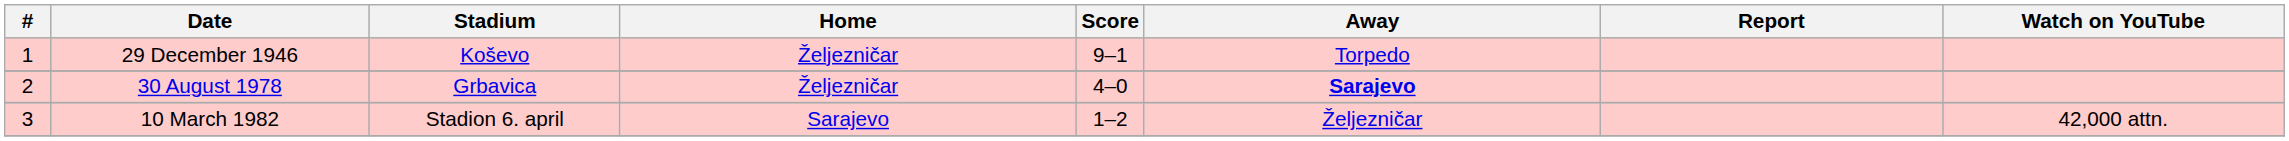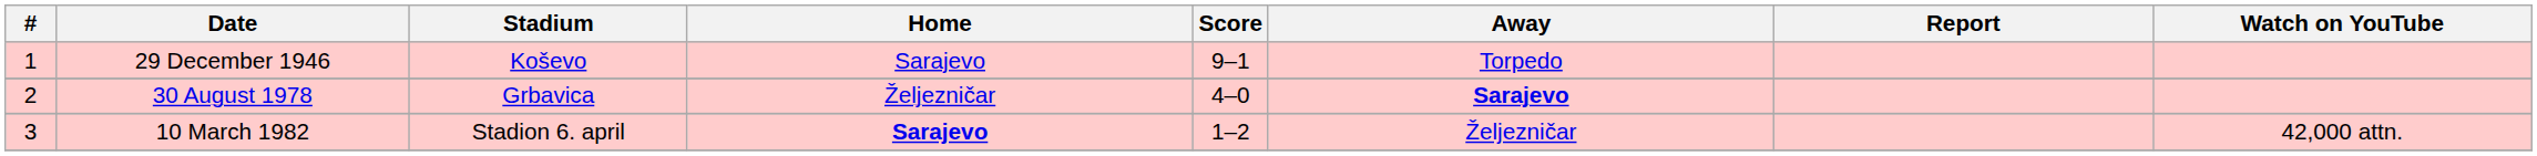 <table class="wikitable" style="font-size: 90%" width=100%>
 <tr>
 <th width=2%>#</th>
 <th width=14%>Date</th>
 <th width=11%>Stadium</th>
 <th width=20%>Home</th>
 <th width=3%>Score</th>
 <th width=20%>Away</th>
 <th width=15%>Report</th>
 <th width=15%>Watch on YouTube</th>
 </tr>
 <tr style="background:#ffcccc;">
 <td align=center>1</td>
 <td align=center>29 December 1946</td>
 <td align=center><a href='#'>Koševo</a></td>
-<td align=center><a href='#'>Željezničar</a></td>
+<td align=center><a href='#'>Sarajevo</a></td>
 <td align=center>9–1</td>
 <td align=center><a href='#'>Torpedo</a></td>
 <td align=center></td>
 <td align=center></td>
 </tr>
 <tr>
 </tr>
 <tr style="background:#ffcccc;">
 <td align=center>2</td>
 <td align=center><a href='#'>30 August 1978</a></td>
 <td align=center><a href='#'>Grbavica</a></td>
 <td align=center><a href='#'>Željezničar</a></td>
 <td align=center>4–0</td>
 <td align=center><strong><a href='#'>Sarajevo</a></strong></td>
 <td align=center></td>
 <td align=center></td>
 </tr>
 <tr>
 </tr>
 <tr style="background:#ffcccc;">
 <td align=center>3</td>
 <td align=center>10 March 1982</td>
 <td align=center>Stadion 6. april</td>
-<td align=center><a href='#'>Sarajevo</a></td>
+<td align=center><strong><a href='#'>Sarajevo</a></strong></td>
 <td align=center>1–2</td>
 <td align=center><a href='#'>Željezničar</a></td>
 <td align=center></td>
 <td align=center>42,000 attn.</td>
 </tr>
 <tr>
 </tr>
 </table>
